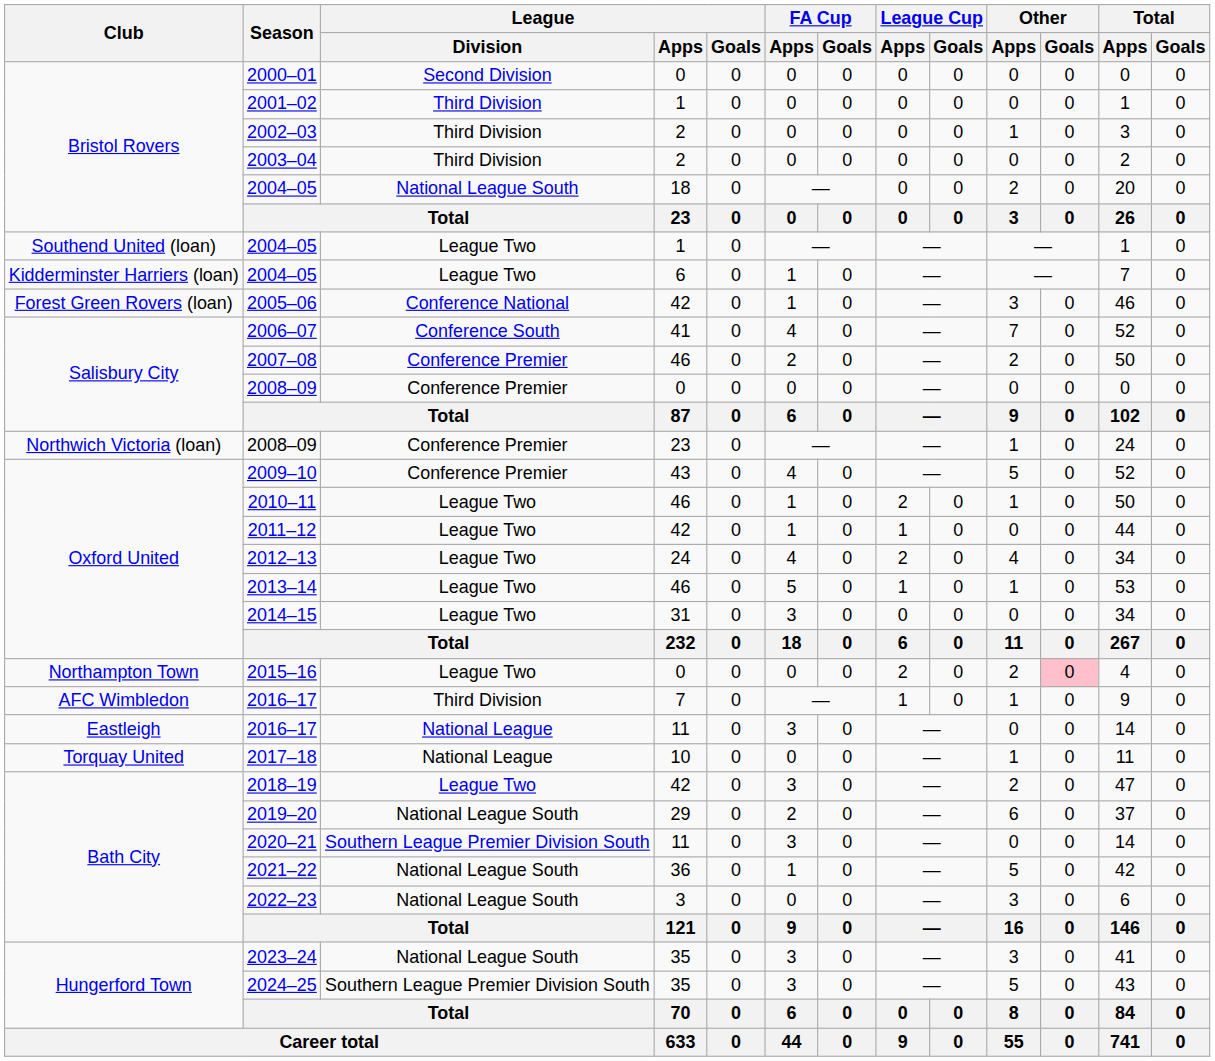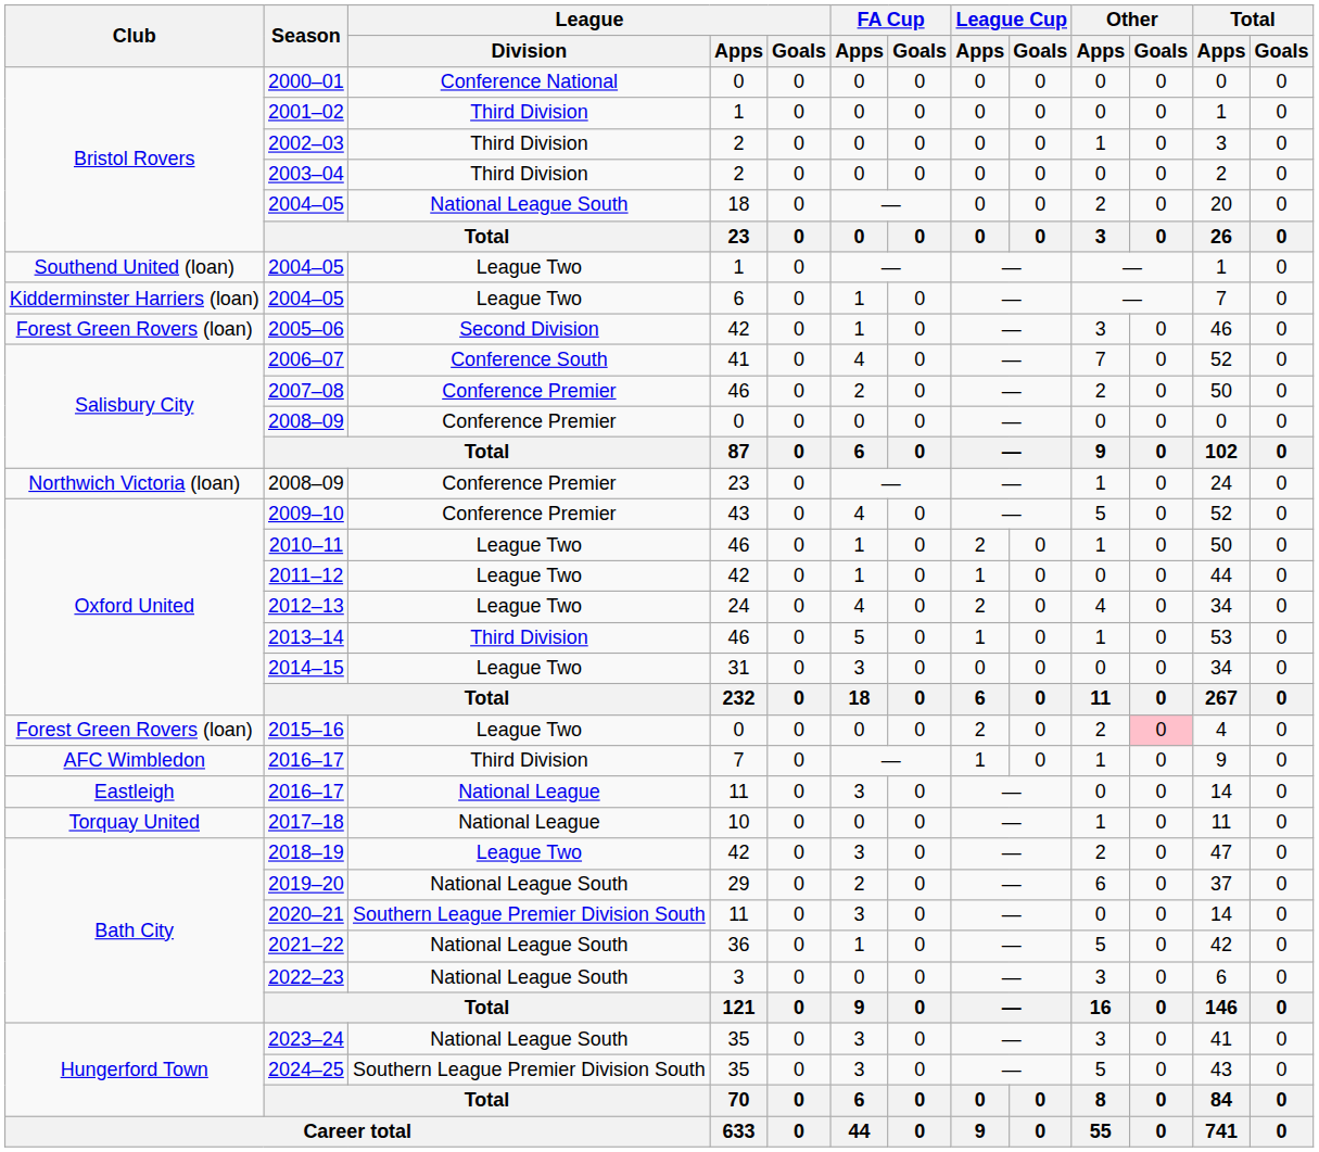 <table class=wikitable style="text-align: center">
 <tr>
 <th rowspan=2>Club</th>
 <th rowspan=2>Season</th>
 <th colspan=3>League</th>
 <th colspan=2><a href='#'>FA Cup</a></th>
 <th colspan=2><a href='#'>League Cup</a></th>
 <th colspan=2>Other</th>
 <th colspan=2>Total</th>
 </tr>
 <tr>
 <th>Division</th>
 <th>Apps</th>
 <th>Goals</th>
 <th>Apps</th>
 <th>Goals</th>
 <th>Apps</th>
 <th>Goals</th>
 <th>Apps</th>
 <th>Goals</th>
 <th>Apps</th>
 <th>Goals</th>
 </tr>
 <tr>
 <td rowspan=6><a href='#'>Bristol Rovers</a></td>
 <td><a href='#'>2000–01</a></td>
-<td><a href='#'>Second Division</a></td>
+<td><a href='#'>Conference National</a></td>
 <td>0</td>
 <td>0</td>
 <td>0</td>
 <td>0</td>
 <td>0</td>
 <td>0</td>
 <td>0</td>
 <td>0</td>
 <td>0</td>
 <td>0</td>
 </tr>
 <tr>
 <td><a href='#'>2001–02</a></td>
 <td><a href='#'>Third Division</a></td>
 <td>1</td>
 <td>0</td>
 <td>0</td>
 <td>0</td>
 <td>0</td>
 <td>0</td>
 <td>0</td>
 <td>0</td>
 <td>1</td>
 <td>0</td>
 </tr>
 <tr>
 <td><a href='#'>2002–03</a></td>
 <td>Third Division</td>
 <td>2</td>
 <td>0</td>
 <td>0</td>
 <td>0</td>
 <td>0</td>
 <td>0</td>
 <td>1</td>
 <td>0</td>
 <td>3</td>
 <td>0</td>
 </tr>
 <tr>
 <td><a href='#'>2003–04</a></td>
 <td>Third Division</td>
 <td>2</td>
 <td>0</td>
 <td>0</td>
 <td>0</td>
 <td>0</td>
 <td>0</td>
 <td>0</td>
 <td>0</td>
 <td>2</td>
 <td>0</td>
 </tr>
 <tr>
 <td><a href='#'>2004–05</a></td>
 <td><a href='#'>National League South</a></td>
 <td>18</td>
 <td>0</td>
 <td colspan=2>—</td>
 <td>0</td>
 <td>0</td>
 <td>2</td>
 <td>0</td>
 <td>20</td>
 <td>0</td>
 </tr>
 <tr>
 <th colspan=2>Total</th>
 <th>23</th>
 <th>0</th>
 <th>0</th>
 <th>0</th>
 <th>0</th>
 <th>0</th>
 <th>3</th>
 <th>0</th>
 <th>26</th>
 <th>0</th>
 </tr>
 <tr>
 <td><a href='#'>Southend United</a> (loan)</td>
 <td><a href='#'>2004–05</a></td>
 <td>League Two</td>
 <td>1</td>
 <td>0</td>
 <td colspan=2>—</td>
 <td colspan=2>—</td>
 <td colspan=2>—</td>
 <td>1</td>
 <td>0</td>
 </tr>
 <tr>
 <td><a href='#'>Kidderminster Harriers</a> (loan)</td>
 <td><a href='#'>2004–05</a></td>
 <td>League Two</td>
 <td>6</td>
 <td>0</td>
 <td>1</td>
 <td>0</td>
 <td colspan=2>—</td>
 <td colspan=2>—</td>
 <td>7</td>
 <td>0</td>
 </tr>
 <tr>
 <td><a href='#'>Forest Green Rovers</a> (loan)</td>
 <td><a href='#'>2005–06</a></td>
-<td><a href='#'>Conference National</a></td>
+<td><a href='#'>Second Division</a></td>
 <td>42</td>
 <td>0</td>
 <td>1</td>
 <td>0</td>
 <td colspan=2>—</td>
 <td>3</td>
 <td>0</td>
 <td>46</td>
 <td>0</td>
 </tr>
 <tr>
 <td rowspan=4><a href='#'>Salisbury City</a></td>
 <td><a href='#'>2006–07</a></td>
 <td><a href='#'>Conference South</a></td>
 <td>41</td>
 <td>0</td>
 <td>4</td>
 <td>0</td>
 <td colspan=2>—</td>
 <td>7</td>
 <td>0</td>
 <td>52</td>
 <td>0</td>
 </tr>
 <tr>
 <td><a href='#'>2007–08</a></td>
 <td><a href='#'>Conference Premier</a></td>
 <td>46</td>
 <td>0</td>
 <td>2</td>
 <td>0</td>
 <td colspan=2>—</td>
 <td>2</td>
 <td>0</td>
 <td>50</td>
 <td>0</td>
 </tr>
 <tr>
 <td><a href='#'>2008–09</a></td>
 <td>Conference Premier</td>
 <td>0</td>
 <td>0</td>
 <td>0</td>
 <td>0</td>
 <td colspan=2>—</td>
 <td>0</td>
 <td>0</td>
 <td>0</td>
 <td>0</td>
 </tr>
 <tr>
 <th colspan=2>Total</th>
 <th>87</th>
 <th>0</th>
 <th>6</th>
 <th>0</th>
 <th colspan=2>—</th>
 <th>9</th>
 <th>0</th>
 <th>102</th>
 <th>0</th>
 </tr>
 <tr>
 <td><a href='#'>Northwich Victoria</a> (loan)</td>
 <td>2008–09</td>
 <td>Conference Premier</td>
 <td>23</td>
 <td>0</td>
 <td colspan=2>—</td>
 <td colspan=2>—</td>
 <td>1</td>
 <td>0</td>
 <td>24</td>
 <td>0</td>
 </tr>
 <tr>
 <td rowspan=7><a href='#'>Oxford United</a></td>
 <td><a href='#'>2009–10</a></td>
 <td>Conference Premier</td>
 <td>43</td>
 <td>0</td>
 <td>4</td>
 <td>0</td>
 <td colspan=2>—</td>
 <td>5</td>
 <td>0</td>
 <td>52</td>
 <td>0</td>
 </tr>
 <tr>
 <td><a href='#'>2010–11</a></td>
 <td>League Two</td>
 <td>46</td>
 <td>0</td>
 <td>1</td>
 <td>0</td>
 <td>2</td>
 <td>0</td>
 <td>1</td>
 <td>0</td>
 <td>50</td>
 <td>0</td>
 </tr>
 <tr>
 <td><a href='#'>2011–12</a></td>
 <td>League Two</td>
 <td>42</td>
 <td>0</td>
 <td>1</td>
 <td>0</td>
 <td>1</td>
 <td>0</td>
 <td>0</td>
 <td>0</td>
 <td>44</td>
 <td>0</td>
 </tr>
 <tr>
 <td><a href='#'>2012–13</a></td>
 <td>League Two</td>
 <td>24</td>
 <td>0</td>
 <td>4</td>
 <td>0</td>
 <td>2</td>
 <td>0</td>
 <td>4</td>
 <td>0</td>
 <td>34</td>
 <td>0</td>
 </tr>
 <tr>
 <td><a href='#'>2013–14</a></td>
-<td>League Two</td>
+<td><a href='#'>Third Division</a></td>
 <td>46</td>
 <td>0</td>
 <td>5</td>
 <td>0</td>
 <td>1</td>
 <td>0</td>
 <td>1</td>
 <td>0</td>
 <td>53</td>
 <td>0</td>
 </tr>
 <tr>
 <td><a href='#'>2014–15</a></td>
 <td>League Two</td>
 <td>31</td>
 <td>0</td>
 <td>3</td>
 <td>0</td>
 <td>0</td>
 <td>0</td>
 <td>0</td>
 <td>0</td>
 <td>34</td>
 <td>0</td>
 </tr>
 <tr>
 <th colspan=2>Total</th>
 <th>232</th>
 <th>0</th>
 <th>18</th>
 <th>0</th>
 <th>6</th>
 <th>0</th>
 <th>11</th>
 <th>0</th>
 <th>267</th>
 <th>0</th>
 </tr>
 <tr>
-<td><a href='#'>Northampton Town</a></td>
+<td><a href='#'>Forest Green Rovers</a> (loan)</td>
 <td><a href='#'>2015–16</a></td>
 <td>League Two</td>
 <td>0</td>
 <td>0</td>
 <td>0</td>
 <td>0</td>
 <td>2</td>
 <td>0</td>
 <td>2</td>
 <td style="background: pink;">0</td>
 <td>4</td>
 <td>0</td>
 </tr>
 <tr>
 <td><a href='#'>AFC Wimbledon</a></td>
 <td><a href='#'>2016–17</a></td>
 <td>Third Division</td>
 <td>7</td>
 <td>0</td>
 <td colspan=2>—</td>
 <td>1</td>
 <td>0</td>
 <td>1</td>
 <td>0</td>
 <td>9</td>
 <td>0</td>
 </tr>
 <tr>
 <td><a href='#'>Eastleigh</a></td>
 <td><a href='#'>2016–17</a></td>
 <td><a href='#'>National League</a></td>
 <td>11</td>
 <td>0</td>
 <td>3</td>
 <td>0</td>
 <td colspan=2>—</td>
 <td>0</td>
 <td>0</td>
 <td>14</td>
 <td>0</td>
 </tr>
 <tr>
 <td><a href='#'>Torquay United</a></td>
 <td><a href='#'>2017–18</a></td>
 <td>National League</td>
 <td>10</td>
 <td>0</td>
 <td>0</td>
 <td>0</td>
 <td colspan=2>—</td>
 <td>1</td>
 <td>0</td>
 <td>11</td>
 <td>0</td>
 </tr>
 <tr>
 <td rowspan=6><a href='#'>Bath City</a></td>
 <td><a href='#'>2018–19</a></td>
 <td><a href='#'>League Two</a></td>
 <td>42</td>
 <td>0</td>
 <td>3</td>
 <td>0</td>
 <td colspan=2>—</td>
 <td>2</td>
 <td>0</td>
 <td>47</td>
 <td>0</td>
 </tr>
 <tr>
 <td><a href='#'>2019–20</a></td>
 <td>National League South</td>
 <td>29</td>
 <td>0</td>
 <td>2</td>
 <td>0</td>
 <td colspan=2>—</td>
 <td>6</td>
 <td>0</td>
 <td>37</td>
 <td>0</td>
 </tr>
 <tr>
 <td><a href='#'>2020–21</a></td>
 <td><a href='#'>Southern League Premier Division South</a></td>
 <td>11</td>
 <td>0</td>
 <td>3</td>
 <td>0</td>
 <td colspan=2>—</td>
 <td>0</td>
 <td>0</td>
 <td>14</td>
 <td>0</td>
 </tr>
 <tr>
 <td><a href='#'>2021–22</a></td>
 <td>National League South</td>
 <td>36</td>
 <td>0</td>
 <td>1</td>
 <td>0</td>
 <td colspan=2>—</td>
 <td>5</td>
 <td>0</td>
 <td>42</td>
 <td>0</td>
 </tr>
 <tr>
 <td><a href='#'>2022–23</a></td>
 <td>National League South</td>
 <td>3</td>
 <td>0</td>
 <td>0</td>
 <td>0</td>
 <td colspan="2">—</td>
 <td>3</td>
 <td>0</td>
 <td>6</td>
 <td>0</td>
 </tr>
 <tr>
 <th colspan=2>Total</th>
 <th>121</th>
 <th>0</th>
 <th>9</th>
 <th>0</th>
 <th colspan=2>—</th>
 <th>16</th>
 <th>0</th>
 <th>146</th>
 <th>0</th>
 </tr>
 <tr>
 <td rowspan="3"><a href='#'>Hungerford Town</a></td>
 <td><a href='#'>2023–24</a></td>
 <td>National League South</td>
 <td>35</td>
 <td>0</td>
 <td>3</td>
 <td>0</td>
 <td colspan="2">—</td>
 <td>3</td>
 <td>0</td>
 <td>41</td>
 <td>0</td>
 </tr>
 <tr>
 <td><a href='#'>2024–25</a></td>
 <td>Southern League Premier Division South</td>
 <td>35</td>
 <td>0</td>
 <td>3</td>
 <td>0</td>
 <td colspan="2">—</td>
 <td>5</td>
 <td>0</td>
 <td>43</td>
 <td>0</td>
 </tr>
 <tr>
 <th colspan="2">Total</th>
 <th>70</th>
 <th>0</th>
 <th>6</th>
 <th>0</th>
 <th>0</th>
 <th>0</th>
 <th>8</th>
 <th>0</th>
 <th>84</th>
 <th>0</th>
 </tr>
 <tr>
 <th colspan=3>Career total</th>
 <th>633</th>
 <th>0</th>
 <th>44</th>
 <th>0</th>
 <th>9</th>
 <th>0</th>
 <th>55</th>
 <th>0</th>
 <th>741</th>
 <th>0</th>
 </tr>
 </table>
